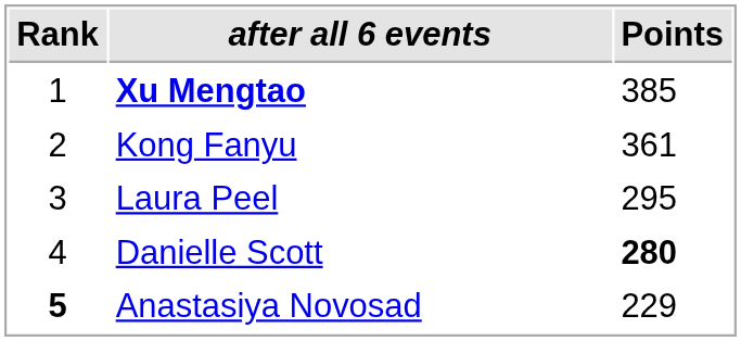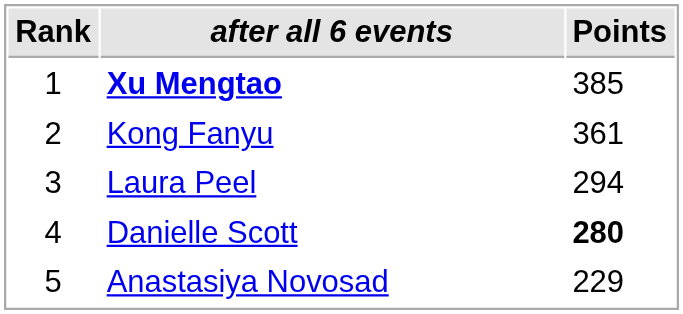 <table cellspacing="1" cellpadding="3" style="border:1px solid #aaa; font-size:86%;">
 <tr style="background:#e4e4e4;">
 <th style="border-bottom:1px solid #aaa; width:10px;">Rank</th>
 <th style="border-bottom:1px solid #aaa; width:200px;"><em>after all 6 events</em></th>
 <th style="border-bottom:1px solid #aaa; width:20px;">Points</th>
 </tr>
 <tr>
 <td align=center>1</td>
 <td><strong> <a href='#'>Xu Mengtao</a></strong></td>
 <td>385</td>
 </tr>
 <tr>
 <td align=center>2</td>
 <td> <a href='#'>Kong Fanyu</a></td>
 <td>361</td>
 </tr>
 <tr>
 <td align=center>3</td>
 <td> <a href='#'>Laura Peel</a></td>
-<td>295</td>
+<td>294</td>
 </tr>
 <tr>
 <td align=center>4</td>
 <td> <a href='#'>Danielle Scott</a></td>
 <td><strong>280</strong></td>
 </tr>
 <tr>
-<td align=center><strong>5</strong></td>
+<td align=center>5</td>
 <td> <a href='#'>Anastasiya Novosad</a></td>
 <td>229</td>
 </tr>
 </table>
